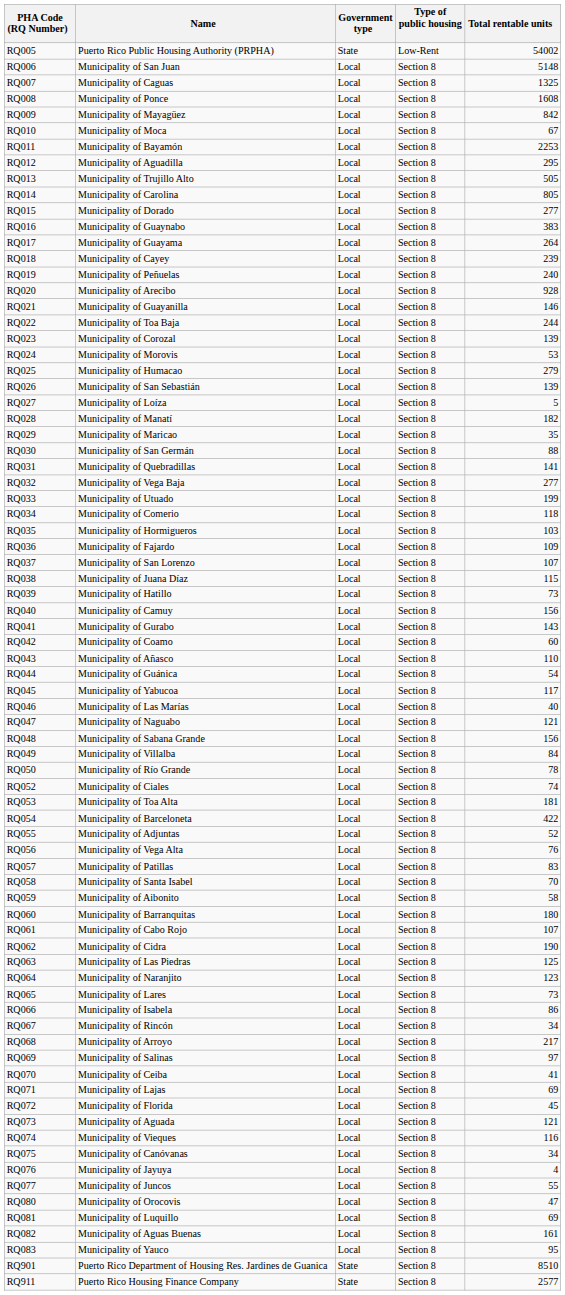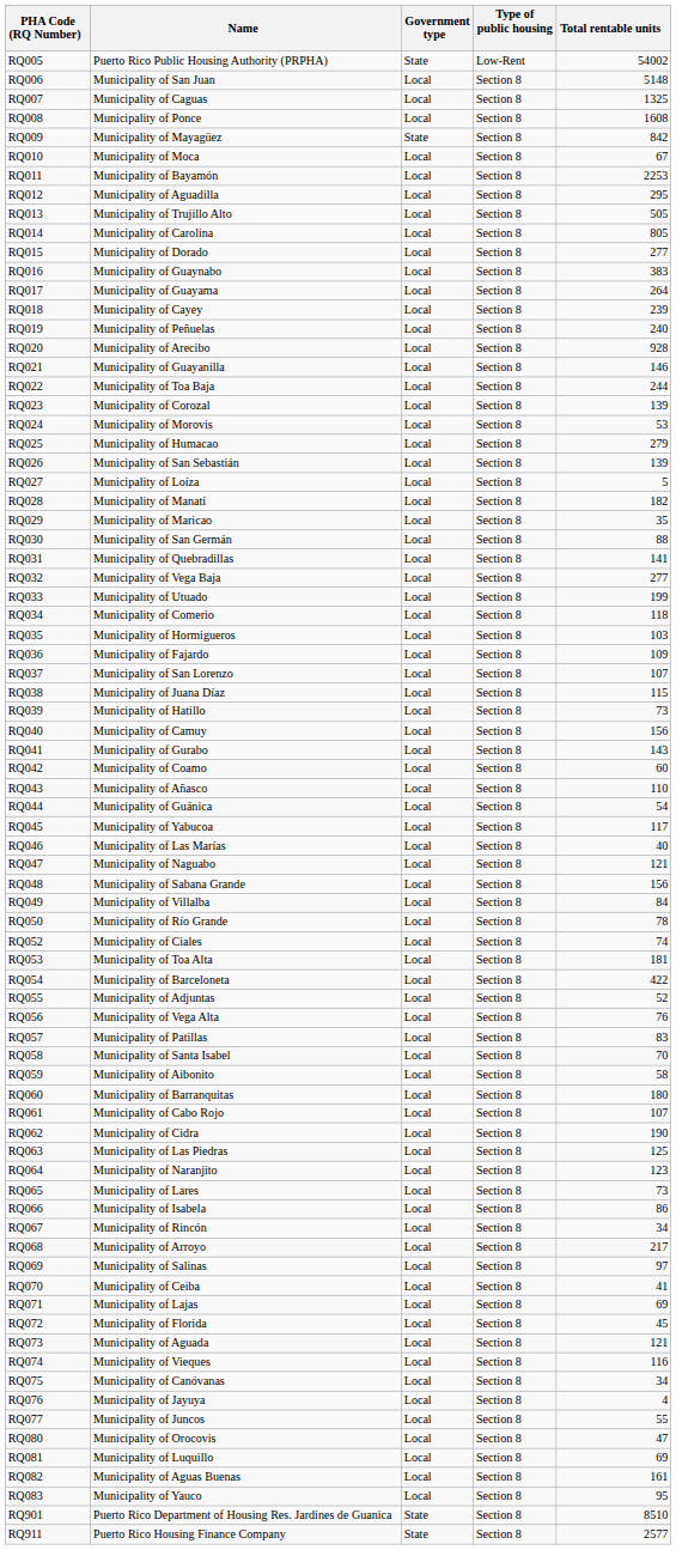 <table class="wikitable sortable" style="width:100%" style="text-align:left">
 <tr>
 <th width="*"><strong>PHA Code<br>(RQ Number)</strong>  </th>
 <th width="*"><strong>Name</strong>  </th>
 <th width="*"><strong>Government<br>type</strong>  </th>
 <th width="*"><strong>Type of<br>public housing</strong><br>  </th>
 <th width="*"><strong>Total rentable units</strong>  </th>
 </tr>
 <tr>
 <td>RQ005</td>
 <td>Puerto Rico Public Housing Authority (PRPHA)</td>
 <td>State</td>
 <td>Low-Rent</td>
 <td style="text-align:right;">54002</td>
 </tr>
 <tr>
 <td>RQ006</td>
 <td>Municipality of San Juan</td>
 <td>Local</td>
 <td>Section 8</td>
 <td style="text-align:right;">5148</td>
 </tr>
 <tr>
 <td>RQ007</td>
 <td>Municipality of Caguas</td>
 <td>Local</td>
 <td>Section 8</td>
 <td style="text-align:right;">1325</td>
 </tr>
 <tr>
 <td>RQ008</td>
 <td>Municipality of Ponce</td>
 <td>Local</td>
 <td>Section 8</td>
 <td style="text-align:right;">1608</td>
 </tr>
 <tr>
 <td>RQ009</td>
 <td>Municipality of Mayagüez</td>
-<td>Local</td>
+<td>State</td>
 <td>Section 8</td>
 <td style="text-align:right;">842</td>
 </tr>
 <tr>
 <td>RQ010</td>
 <td>Municipality of Moca</td>
 <td>Local</td>
 <td>Section 8</td>
 <td style="text-align:right;">67</td>
 </tr>
 <tr>
 <td>RQ011</td>
 <td>Municipality of Bayamón</td>
 <td>Local</td>
 <td>Section 8</td>
 <td style="text-align:right;">2253</td>
 </tr>
 <tr>
 <td>RQ012</td>
 <td>Municipality of Aguadilla</td>
 <td>Local</td>
 <td>Section 8</td>
 <td style="text-align:right;">295</td>
 </tr>
 <tr>
 <td>RQ013</td>
 <td>Municipality of Trujillo Alto</td>
 <td>Local</td>
 <td>Section 8</td>
 <td style="text-align:right;">505</td>
 </tr>
 <tr>
 <td>RQ014</td>
 <td>Municipality of Carolina</td>
 <td>Local</td>
 <td>Section 8</td>
 <td style="text-align:right;">805</td>
 </tr>
 <tr>
 <td>RQ015</td>
 <td>Municipality of Dorado</td>
 <td>Local</td>
 <td>Section 8</td>
 <td style="text-align:right;">277</td>
 </tr>
 <tr>
 <td>RQ016</td>
 <td>Municipality of Guaynabo</td>
 <td>Local</td>
 <td>Section 8</td>
 <td style="text-align:right;">383</td>
 </tr>
 <tr>
 <td>RQ017</td>
 <td>Municipality of Guayama</td>
 <td>Local</td>
 <td>Section 8</td>
 <td style="text-align:right;">264</td>
 </tr>
 <tr>
 <td>RQ018</td>
 <td>Municipality of Cayey</td>
 <td>Local</td>
 <td>Section 8</td>
 <td style="text-align:right;">239</td>
 </tr>
 <tr>
 <td>RQ019</td>
 <td>Municipality of Peñuelas</td>
 <td>Local</td>
 <td>Section 8</td>
 <td style="text-align:right;">240</td>
 </tr>
 <tr>
 <td>RQ020</td>
 <td>Municipality of Arecibo</td>
 <td>Local</td>
 <td>Section 8</td>
 <td style="text-align:right;">928</td>
 </tr>
 <tr>
 <td>RQ021</td>
 <td>Municipality of Guayanilla</td>
 <td>Local</td>
 <td>Section 8</td>
 <td style="text-align:right;">146</td>
 </tr>
 <tr>
 <td>RQ022</td>
 <td>Municipality of Toa Baja</td>
 <td>Local</td>
 <td>Section 8</td>
 <td style="text-align:right;">244</td>
 </tr>
 <tr>
 <td>RQ023</td>
 <td>Municipality of Corozal</td>
 <td>Local</td>
 <td>Section 8</td>
 <td style="text-align:right;">139</td>
 </tr>
 <tr>
 <td>RQ024</td>
 <td>Municipality of Morovis</td>
 <td>Local</td>
 <td>Section 8</td>
 <td style="text-align:right;">53</td>
 </tr>
 <tr>
 <td>RQ025</td>
 <td>Municipality of Humacao</td>
 <td>Local</td>
 <td>Section 8</td>
 <td style="text-align:right;">279</td>
 </tr>
 <tr>
 <td>RQ026</td>
 <td>Municipality of San Sebastián</td>
 <td>Local</td>
 <td>Section 8</td>
 <td style="text-align:right;">139</td>
 </tr>
 <tr>
 <td>RQ027</td>
 <td>Municipality of Loíza</td>
 <td>Local</td>
 <td>Section 8</td>
 <td style="text-align:right;">5</td>
 </tr>
 <tr>
 <td>RQ028</td>
 <td>Municipality of Manatí</td>
 <td>Local</td>
 <td>Section 8</td>
 <td style="text-align:right;">182</td>
 </tr>
 <tr>
 <td>RQ029</td>
 <td>Municipality of Maricao</td>
 <td>Local</td>
 <td>Section 8</td>
 <td style="text-align:right;">35</td>
 </tr>
 <tr>
 <td>RQ030</td>
 <td>Municipality of San Germán</td>
 <td>Local</td>
 <td>Section 8</td>
 <td style="text-align:right;">88</td>
 </tr>
 <tr>
 <td>RQ031</td>
 <td>Municipality of Quebradillas</td>
 <td>Local</td>
 <td>Section 8</td>
 <td style="text-align:right;">141</td>
 </tr>
 <tr>
 <td>RQ032</td>
 <td>Municipality of Vega Baja</td>
 <td>Local</td>
 <td>Section 8</td>
 <td style="text-align:right;">277</td>
 </tr>
 <tr>
 <td>RQ033</td>
 <td>Municipality of Utuado</td>
 <td>Local</td>
 <td>Section 8</td>
 <td style="text-align:right;">199</td>
 </tr>
 <tr>
 <td>RQ034</td>
 <td>Municipality of Comerio</td>
 <td>Local</td>
 <td>Section 8</td>
 <td style="text-align:right;">118</td>
 </tr>
 <tr>
 <td>RQ035</td>
 <td>Municipality of Hormigueros</td>
 <td>Local</td>
 <td>Section 8</td>
 <td style="text-align:right;">103</td>
 </tr>
 <tr>
 <td>RQ036</td>
 <td>Municipality of Fajardo</td>
 <td>Local</td>
 <td>Section 8</td>
 <td style="text-align:right;">109</td>
 </tr>
 <tr>
 <td>RQ037</td>
 <td>Municipality of San Lorenzo</td>
 <td>Local</td>
 <td>Section 8</td>
 <td style="text-align:right;">107</td>
 </tr>
 <tr>
 <td>RQ038</td>
 <td>Municipality of Juana Díaz</td>
 <td>Local</td>
 <td>Section 8</td>
 <td style="text-align:right;">115</td>
 </tr>
 <tr>
 <td>RQ039</td>
 <td>Municipality of Hatillo</td>
 <td>Local</td>
 <td>Section 8</td>
 <td style="text-align:right;">73</td>
 </tr>
 <tr>
 <td>RQ040</td>
 <td>Municipality of Camuy</td>
 <td>Local</td>
 <td>Section 8</td>
 <td style="text-align:right;">156</td>
 </tr>
 <tr>
 <td>RQ041</td>
 <td>Municipality of Gurabo</td>
 <td>Local</td>
 <td>Section 8</td>
 <td style="text-align:right;">143</td>
 </tr>
 <tr>
 <td>RQ042</td>
 <td>Municipality of Coamo</td>
 <td>Local</td>
 <td>Section 8</td>
 <td style="text-align:right;">60</td>
 </tr>
 <tr>
 <td>RQ043</td>
 <td>Municipality of Añasco</td>
 <td>Local</td>
 <td>Section 8</td>
 <td style="text-align:right;">110</td>
 </tr>
 <tr>
 <td>RQ044</td>
 <td>Municipality of Guánica</td>
 <td>Local</td>
 <td>Section 8</td>
 <td style="text-align:right;">54</td>
 </tr>
 <tr>
 <td>RQ045</td>
 <td>Municipality of Yabucoa</td>
 <td>Local</td>
 <td>Section 8</td>
 <td style="text-align:right;">117</td>
 </tr>
 <tr>
 <td>RQ046</td>
 <td>Municipality of Las Marías</td>
 <td>Local</td>
 <td>Section 8</td>
 <td style="text-align:right;">40</td>
 </tr>
 <tr>
 <td>RQ047</td>
 <td>Municipality of Naguabo</td>
 <td>Local</td>
 <td>Section 8</td>
 <td style="text-align:right;">121</td>
 </tr>
 <tr>
 <td>RQ048</td>
 <td>Municipality of Sabana Grande</td>
 <td>Local</td>
 <td>Section 8</td>
 <td style="text-align:right;">156</td>
 </tr>
 <tr>
 <td>RQ049</td>
 <td>Municipality of Villalba</td>
 <td>Local</td>
 <td>Section 8</td>
 <td style="text-align:right;">84</td>
 </tr>
 <tr>
 <td>RQ050</td>
 <td>Municipality of Río Grande</td>
 <td>Local</td>
 <td>Section 8</td>
 <td style="text-align:right;">78</td>
 </tr>
 <tr>
 <td>RQ052</td>
 <td>Municipality of Ciales</td>
 <td>Local</td>
 <td>Section 8</td>
 <td style="text-align:right;">74</td>
 </tr>
 <tr>
 <td>RQ053</td>
 <td>Municipality of Toa Alta</td>
 <td>Local</td>
 <td>Section 8</td>
 <td style="text-align:right;">181</td>
 </tr>
 <tr>
 <td>RQ054</td>
 <td>Municipality of Barceloneta</td>
 <td>Local</td>
 <td>Section 8</td>
 <td style="text-align:right;">422</td>
 </tr>
 <tr>
 <td>RQ055</td>
 <td>Municipality of Adjuntas</td>
 <td>Local</td>
 <td>Section 8</td>
 <td style="text-align:right;">52</td>
 </tr>
 <tr>
 <td>RQ056</td>
 <td>Municipality of Vega Alta</td>
 <td>Local</td>
 <td>Section 8</td>
 <td style="text-align:right;">76</td>
 </tr>
 <tr>
 <td>RQ057</td>
 <td>Municipality of Patillas</td>
 <td>Local</td>
 <td>Section 8</td>
 <td style="text-align:right;">83</td>
 </tr>
 <tr>
 <td>RQ058</td>
 <td>Municipality of Santa Isabel</td>
 <td>Local</td>
 <td>Section 8</td>
 <td style="text-align:right;">70</td>
 </tr>
 <tr>
 <td>RQ059</td>
 <td>Municipality of Aibonito</td>
 <td>Local</td>
 <td>Section 8</td>
 <td style="text-align:right;">58</td>
 </tr>
 <tr>
 <td>RQ060</td>
 <td>Municipality of Barranquitas</td>
 <td>Local</td>
 <td>Section 8</td>
 <td style="text-align:right;">180</td>
 </tr>
 <tr>
 <td>RQ061</td>
 <td>Municipality of Cabo Rojo</td>
 <td>Local</td>
 <td>Section 8</td>
 <td style="text-align:right;">107</td>
 </tr>
 <tr>
 <td>RQ062</td>
 <td>Municipality of Cidra</td>
 <td>Local</td>
 <td>Section 8</td>
 <td style="text-align:right;">190</td>
 </tr>
 <tr>
 <td>RQ063</td>
 <td>Municipality of Las Piedras</td>
 <td>Local</td>
 <td>Section 8</td>
 <td style="text-align:right;">125</td>
 </tr>
 <tr>
 <td>RQ064</td>
 <td>Municipality of Naranjito</td>
 <td>Local</td>
 <td>Section 8</td>
 <td style="text-align:right;">123</td>
 </tr>
 <tr>
 <td>RQ065</td>
 <td>Municipality of Lares</td>
 <td>Local</td>
 <td>Section 8</td>
 <td style="text-align:right;">73</td>
 </tr>
 <tr>
 <td>RQ066</td>
 <td>Municipality of Isabela</td>
 <td>Local</td>
 <td>Section 8</td>
 <td style="text-align:right;">86</td>
 </tr>
 <tr>
 <td>RQ067</td>
 <td>Municipality of Rincón</td>
 <td>Local</td>
 <td>Section 8</td>
 <td style="text-align:right;">34</td>
 </tr>
 <tr>
 <td>RQ068</td>
 <td>Municipality of Arroyo</td>
 <td>Local</td>
 <td>Section 8</td>
 <td style="text-align:right;">217</td>
 </tr>
 <tr>
 <td>RQ069</td>
 <td>Municipality of Salinas</td>
 <td>Local</td>
 <td>Section 8</td>
 <td style="text-align:right;">97</td>
 </tr>
 <tr>
 <td>RQ070</td>
 <td>Municipality of Ceiba</td>
 <td>Local</td>
 <td>Section 8</td>
 <td style="text-align:right;">41</td>
 </tr>
 <tr>
 <td>RQ071</td>
 <td>Municipality of Lajas</td>
 <td>Local</td>
 <td>Section 8</td>
 <td style="text-align:right;">69</td>
 </tr>
 <tr>
 <td>RQ072</td>
 <td>Municipality of Florida</td>
 <td>Local</td>
 <td>Section 8</td>
 <td style="text-align:right;">45</td>
 </tr>
 <tr>
 <td>RQ073</td>
 <td>Municipality of Aguada</td>
 <td>Local</td>
 <td>Section 8</td>
 <td style="text-align:right;">121</td>
 </tr>
 <tr>
 <td>RQ074</td>
 <td>Municipality of Vieques</td>
 <td>Local</td>
 <td>Section 8</td>
 <td style="text-align:right;">116</td>
 </tr>
 <tr>
 <td>RQ075</td>
 <td>Municipality of Canóvanas</td>
 <td>Local</td>
 <td>Section 8</td>
 <td style="text-align:right;">34</td>
 </tr>
 <tr>
 <td>RQ076</td>
 <td>Municipality of Jayuya</td>
 <td>Local</td>
 <td>Section 8</td>
 <td style="text-align:right;">4</td>
 </tr>
 <tr>
 <td>RQ077</td>
 <td>Municipality of Juncos</td>
 <td>Local</td>
 <td>Section 8</td>
 <td style="text-align:right;">55</td>
 </tr>
 <tr>
 <td>RQ080</td>
 <td>Municipality of Orocovis</td>
 <td>Local</td>
 <td>Section 8</td>
 <td style="text-align:right;">47</td>
 </tr>
 <tr>
 <td>RQ081</td>
 <td>Municipality of Luquillo</td>
 <td>Local</td>
 <td>Section 8</td>
 <td style="text-align:right;">69</td>
 </tr>
 <tr>
 <td>RQ082</td>
 <td>Municipality of Aguas Buenas</td>
 <td>Local</td>
 <td>Section 8</td>
 <td style="text-align:right;">161</td>
 </tr>
 <tr>
 <td>RQ083</td>
 <td>Municipality of Yauco</td>
 <td>Local</td>
 <td>Section 8</td>
 <td style="text-align:right;">95</td>
 </tr>
 <tr>
 <td>RQ901</td>
 <td>Puerto Rico Department of Housing Res. Jardines de Guanica</td>
 <td>State</td>
 <td>Section 8</td>
 <td style="text-align:right;">8510</td>
 </tr>
 <tr>
 <td>RQ911</td>
 <td>Puerto Rico Housing Finance Company</td>
 <td>State</td>
 <td>Section 8</td>
 <td style="text-align:right;">2577</td>
 </tr>
 </table>
